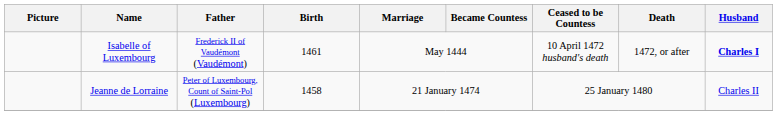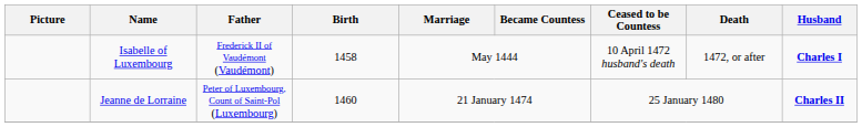 <table width=95% class="wikitable">
 <tr>
 <th width = "8%">Picture</th>
 <th width = "10%">Name</th>
 <th width = "9%">Father</th>
 <th width = "10%">Birth</th>
 <th width = "9%">Marriage</th>
 <th width = "9%">Became Countess</th>
 <th width = "9%">Ceased to be Countess</th>
 <th width = "9%">Death</th>
 <th width = "7%"><a href='#'>Husband</a></th>
 </tr>
 <tr>
 <td align="center"></td>
 <td align="center"><a href='#'>Isabelle of Luxembourg</a></td>
 <td align="center"><small><a href='#'>Frederick II of Vaudémont</a></small><br> (<a href='#'>Vaudémont</a>)</td>
-<td align="center">1461</td>
+<td align="center">1458</td>
 <td align="center" colspan="2">May 1444</td>
 <td align="center">10 April 1472<br><em>husband's death</em></td>
 <td align="center">1472, or after</td>
 <td align="center"><strong><a href='#'>Charles I</a></strong></td>
 </tr>
 <tr>
 <td align="center"></td>
 <td align="center"><a href='#'>Jeanne de Lorraine</a></td>
 <td align="center"><small><a href='#'>Peter of Luxembourg, Count of Saint-Pol</a></small><br> (<a href='#'>Luxembourg</a>)</td>
-<td align="center">1458</td>
+<td align="center">1460</td>
 <td align="center" colspan="2">21 January 1474</td>
 <td align="center" colspan="2">25 January 1480</td>
-<td align="center"><a href='#'>Charles II</a></td>
+<td align="center"><strong><a href='#'>Charles II</a></strong></td>
 </tr>
 <tr>
 </tr>
 </table>
